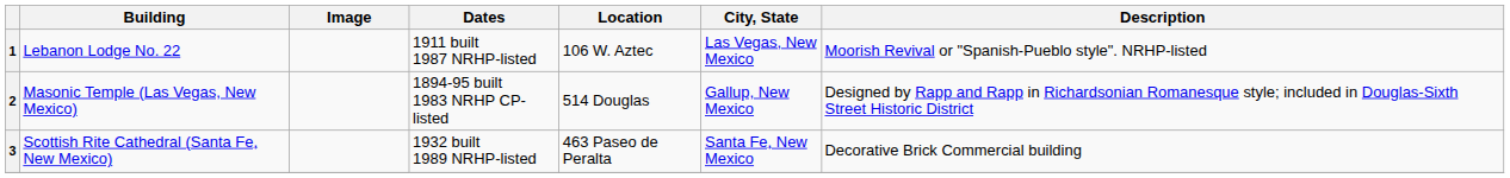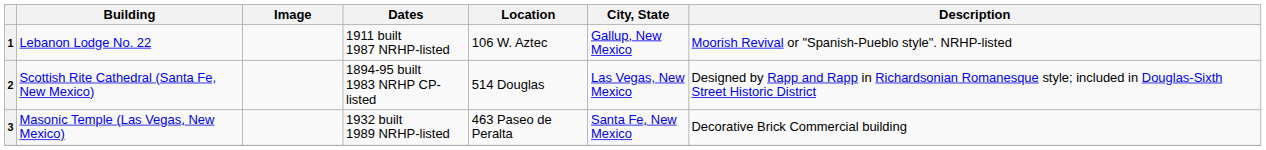 <table class="wikitable sortable" style="width:98%">
 <tr>
 <th></th>
 <th width = 18%><strong>Building</strong></th>
 <th width = 8% class="unsortable"><strong>Image</strong></th>
 <th width = 10%><strong>Dates</strong></th>
 <th><strong>Location</strong></th>
 <th width = 8%><strong>City, State</strong></th>
 <th class="unsortable"><strong>Description</strong></th>
 </tr>
 <tr ->
 <th><small>1</small></th>
 <td><a href='#'>Lebanon Lodge No. 22</a></td>
 <td></td>
 <td>1911 built<br>1987 NRHP-listed</td>
 <td>106 W. Aztec<br><small></small></td>
-<td><a href='#'>Las Vegas, New Mexico</a></td>
+<td><a href='#'>Gallup, New Mexico</a></td>
 <td><a href='#'>Moorish Revival</a> or "Spanish-Pueblo style". NRHP-listed</td>
 </tr>
 <tr ->
 <th><small>2</small></th>
-<td><a href='#'>Masonic Temple (Las Vegas, New Mexico)</a></td>
+<td><a href='#'>Scottish Rite Cathedral (Santa Fe, New Mexico)</a></td>
 <td></td>
 <td>1894-95 built<br>1983 NRHP CP-listed</td>
 <td>514 Douglas</td>
-<td><a href='#'>Gallup, New Mexico</a></td>
+<td><a href='#'>Las Vegas, New Mexico</a></td>
 <td>Designed by <a href='#'>Rapp and Rapp</a> in <a href='#'>Richardsonian Romanesque</a> style;  included in <a href='#'>Douglas-Sixth Street Historic District</a></td>
 </tr>
 <tr ->
 <th><small>3</small></th>
-<td><a href='#'>Scottish Rite Cathedral (Santa Fe, New Mexico)</a></td>
+<td><a href='#'>Masonic Temple (Las Vegas, New Mexico)</a></td>
 <td></td>
 <td>1932 built<br>1989 NRHP-listed</td>
 <td>463 Paseo de Peralta<br><small></small></td>
 <td><a href='#'>Santa Fe, New Mexico</a></td>
 <td>Decorative Brick Commercial building</td>
 </tr>
 <tr ->
 </tr>
 </table>
